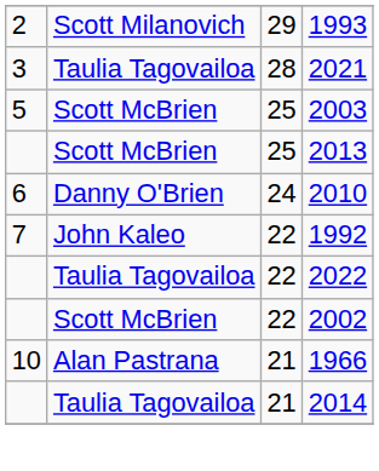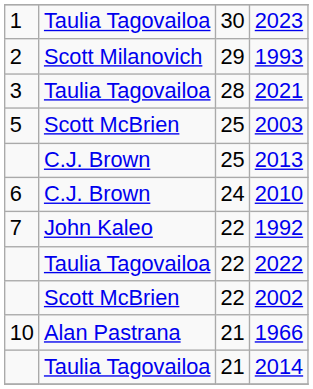 <table class="wikitable">
 <tr>
+</tr>
+<tr>
+<td>1</td>
+<td><a href='#'>Taulia Tagovailoa</a></td>
+<td><abbr>30</abbr></td>
+<td><a href='#'>2023</a></td>
 </tr>
 <tr>
 <td>2</td>
 <td><a href='#'>Scott Milanovich</a></td>
 <td><abbr>29</abbr></td>
 <td><a href='#'>1993</a></td>
 </tr>
 <tr>
 <td>3</td>
 <td><a href='#'>Taulia Tagovailoa</a></td>
 <td><abbr>28</abbr></td>
 <td><a href='#'>2021</a></td>
 </tr>
 <tr>
 <td>5</td>
 <td><a href='#'>Scott McBrien</a></td>
 <td><abbr>25</abbr></td>
 <td><a href='#'>2003</a></td>
 </tr>
 <tr>
 <td></td>
-<td><a href='#'>Scott McBrien</a></td>
+<td><a href='#'>C.J. Brown</a></td>
 <td><abbr>25</abbr></td>
 <td><a href='#'>2013</a></td>
 </tr>
 <tr>
 <td>6</td>
-<td><a href='#'>Danny O'Brien</a></td>
+<td><a href='#'>C.J. Brown</a></td>
 <td><abbr>24</abbr></td>
 <td><a href='#'>2010</a></td>
 </tr>
 <tr>
 <td>7</td>
 <td><a href='#'>John Kaleo</a></td>
 <td><abbr>22</abbr></td>
 <td><a href='#'>1992</a></td>
 </tr>
 <tr>
 <td></td>
 <td><a href='#'>Taulia Tagovailoa</a></td>
 <td><abbr>22</abbr></td>
 <td><a href='#'>2022</a></td>
 </tr>
 <tr>
 <td></td>
 <td><a href='#'>Scott McBrien</a></td>
 <td><abbr>22</abbr></td>
 <td><a href='#'>2002</a></td>
 </tr>
 <tr>
 <td>10</td>
 <td><a href='#'>Alan Pastrana</a></td>
 <td><abbr>21</abbr></td>
 <td><a href='#'>1966</a></td>
 </tr>
 <tr>
 <td></td>
 <td><a href='#'>Taulia Tagovailoa</a></td>
 <td><abbr>21</abbr></td>
 <td><a href='#'>2014</a></td>
 </tr>
 <tr>
 </tr>
 </table>
